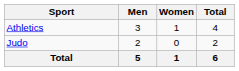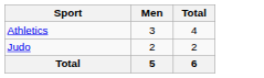 <table class="wikitable sortable" style="text-align:center;">
 <tr>
 <th width=180>Sport</th>
 <th width=55>Men</th>
-<th width=55>Women</th>
 <th width=55>Total</th>
 </tr>
 <tr>
 <td align=left><a href='#'>Athletics</a></td>
 <td>3</td>
-<td>1</td>
 <td>4</td>
 </tr>
 <tr>
 <td align=left><a href='#'>Judo</a></td>
 <td>2</td>
-<td>0</td>
 <td>2</td>
 </tr>
 <tr>
 <th>Total</th>
 <th>5</th>
-<th>1</th>
 <th>6</th>
 </tr>
 </table>
